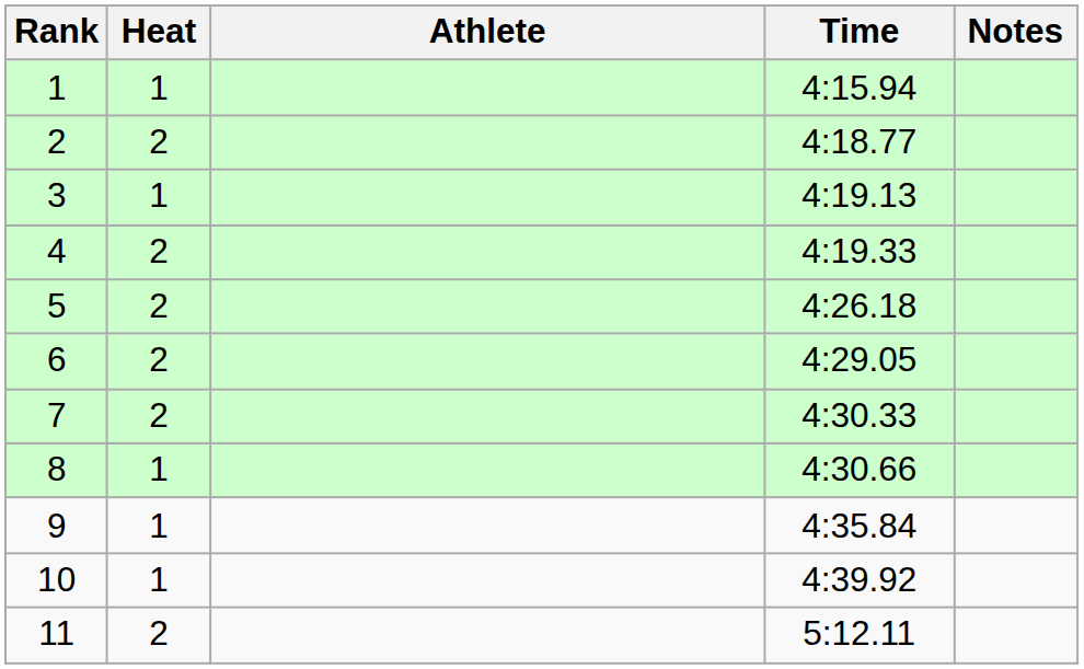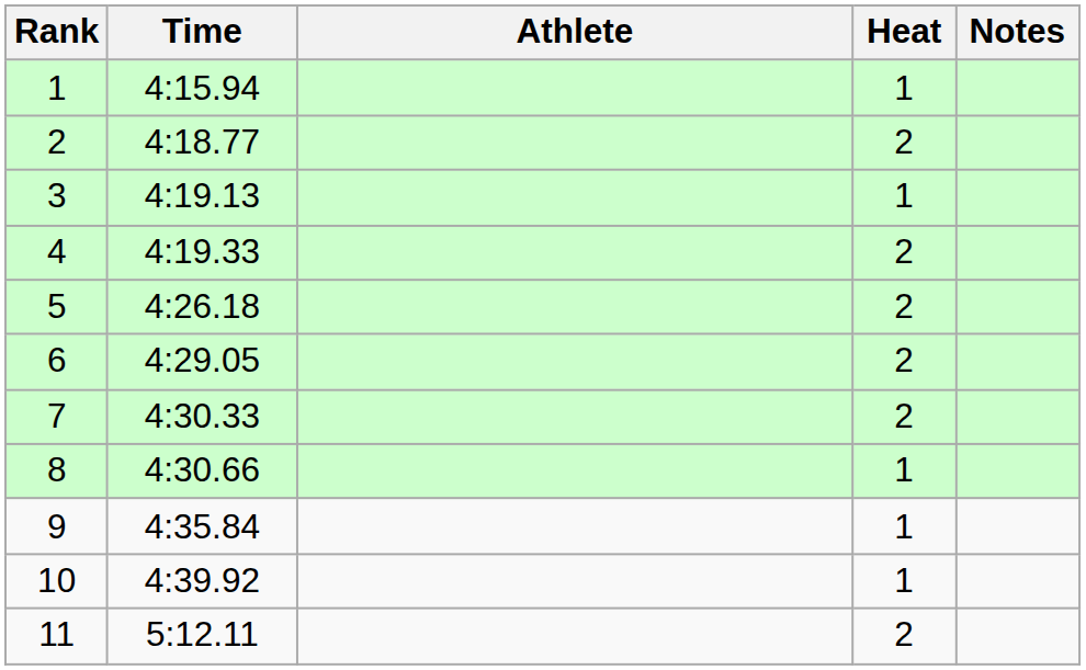 <table class="wikitable" style="text-align:center">
 <tr>
 <th width=40>Rank</th>
+<th width=80>Time</th>
+<th width=250>Athlete</th>
 <th width=40>Heat</th>
-<th width=250>Athlete</th>
-<th width=80>Time</th>
 <th width=50>Notes</th>
 </tr>
 <tr bgcolor=ccffcc>
 <td>1</td>
+<td>4:15.94</td>
+<td align=left></td>
 <td>1</td>
-<td align=left></td>
-<td>4:15.94</td>
 <td></td>
 </tr>
 <tr bgcolor=ccffcc>
 <td>2</td>
+<td>4:18.77</td>
+<td align=left></td>
 <td>2</td>
-<td align=left></td>
-<td>4:18.77</td>
 <td></td>
 </tr>
 <tr bgcolor=ccffcc>
 <td>3</td>
+<td>4:19.13</td>
+<td align=left></td>
 <td>1</td>
-<td align=left></td>
-<td>4:19.13</td>
 <td></td>
 </tr>
 <tr bgcolor=ccffcc>
 <td>4</td>
+<td>4:19.33</td>
+<td align=left></td>
 <td>2</td>
-<td align=left></td>
-<td>4:19.33</td>
 <td></td>
 </tr>
 <tr bgcolor=ccffcc>
 <td>5</td>
+<td>4:26.18</td>
+<td align=left></td>
 <td>2</td>
-<td align=left></td>
-<td>4:26.18</td>
 <td></td>
 </tr>
 <tr bgcolor=ccffcc>
 <td>6</td>
+<td>4:29.05</td>
+<td align=left></td>
 <td>2</td>
-<td align=left></td>
-<td>4:29.05</td>
 <td></td>
 </tr>
 <tr bgcolor=ccffcc>
 <td>7</td>
+<td>4:30.33</td>
+<td align=left></td>
 <td>2</td>
-<td align=left></td>
-<td>4:30.33</td>
 <td></td>
 </tr>
 <tr bgcolor=ccffcc>
 <td>8</td>
+<td>4:30.66</td>
+<td align=left></td>
 <td>1</td>
-<td align=left></td>
-<td>4:30.66</td>
 <td></td>
 </tr>
 <tr>
 <td>9</td>
+<td>4:35.84</td>
+<td align=left></td>
 <td>1</td>
-<td align=left></td>
-<td>4:35.84</td>
 <td></td>
 </tr>
 <tr>
 <td>10</td>
+<td>4:39.92</td>
+<td align=left></td>
 <td>1</td>
-<td align=left></td>
-<td>4:39.92</td>
 <td></td>
 </tr>
 <tr>
 <td>11</td>
+<td>5:12.11</td>
+<td align=left></td>
 <td>2</td>
-<td align=left></td>
-<td>5:12.11</td>
 <td></td>
 </tr>
 </table>
